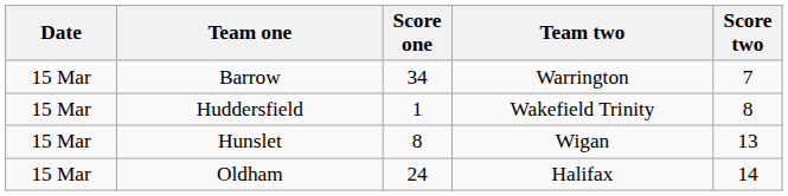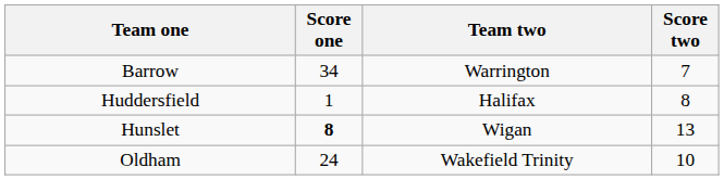 <table class="wikitable" style="text-align: center">
 <tr>
-<th width=100>Date</th>
 <th width=250>Team one</th>
 <th width=50>Score one</th>
 <th width=250>Team two</th>
 <th width=50>Score two</th>
 </tr>
 <tr>
-<td>15 Mar</td>
 <td>Barrow</td>
 <td>34</td>
 <td>Warrington</td>
 <td>7</td>
 </tr>
 <tr>
-<td>15 Mar</td>
 <td>Huddersfield</td>
 <td>1</td>
-<td>Wakefield Trinity</td>
+<td>Halifax</td>
 <td>8</td>
 </tr>
 <tr>
-<td>15 Mar</td>
 <td>Hunslet</td>
-<td>8</td>
+<td><strong>8</strong></td>
 <td>Wigan</td>
 <td>13</td>
 </tr>
 <tr>
-<td>15 Mar</td>
 <td>Oldham</td>
 <td>24</td>
-<td>Halifax</td>
-<td>14</td>
+<td>Wakefield Trinity</td>
+<td>10</td>
 </tr>
 </table>
